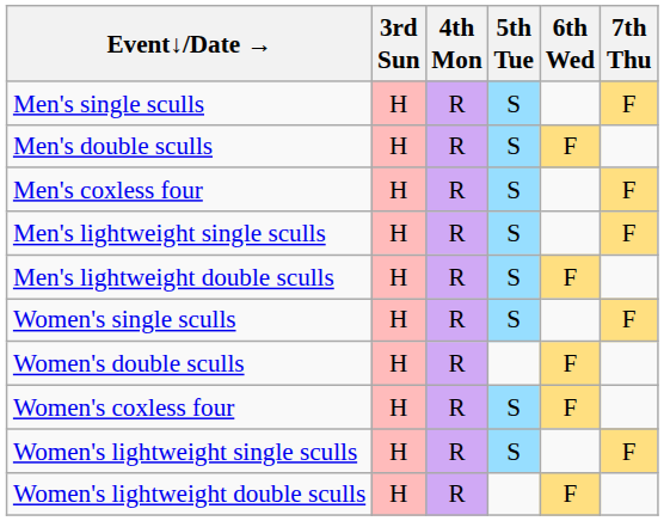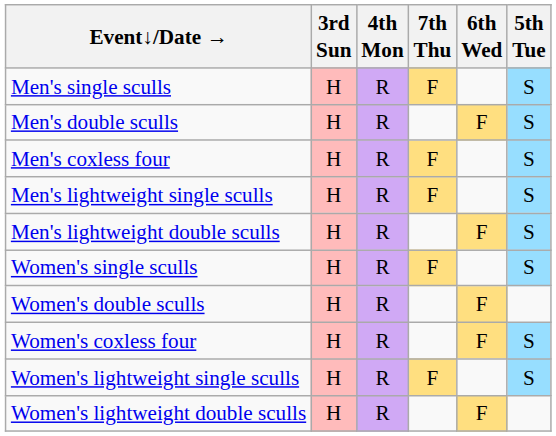 <table class="wikitable" style="margin:0.5em auto; font-size:90%; line-height:1.25em; text-align:center;">
 <tr>
 <th>Event↓/Date →</th>
 <th>3rd<br>Sun</th>
 <th>4th<br>Mon</th>
+<th>7th<br>Thu</th>
+<th>6th<br>Wed</th>
 <th>5th<br>Tue</th>
-<th>6th<br>Wed</th>
-<th>7th<br>Thu</th>
 </tr>
 <tr>
 <td align="left"><a href='#'>Men's single sculls</a></td>
 <td bgcolor="#FFBBBB">H</td>
 <td bgcolor="#D0A9F5">R</td>
+<td bgcolor="#FFDF80">F</td>
+<td></td>
 <td bgcolor="#97DEFF">S</td>
-<td></td>
-<td bgcolor="#FFDF80">F</td>
 </tr>
 <tr>
 <td align="left"><a href='#'>Men's double sculls</a></td>
 <td bgcolor="#FFBBBB">H</td>
 <td bgcolor="#D0A9F5">R</td>
+<td></td>
+<td bgcolor="#FFDF80">F</td>
 <td bgcolor="#97DEFF">S</td>
-<td bgcolor="#FFDF80">F</td>
-<td></td>
 </tr>
 <tr>
 <td align="left"><a href='#'>Men's coxless four</a></td>
 <td bgcolor="#FFBBBB">H</td>
 <td bgcolor="#D0A9F5">R</td>
+<td bgcolor="#FFDF80">F</td>
+<td></td>
 <td bgcolor="#97DEFF">S</td>
-<td></td>
-<td bgcolor="#FFDF80">F</td>
 </tr>
 <tr>
 <td align="left"><a href='#'>Men's lightweight single sculls</a></td>
 <td bgcolor="#FFBBBB">H</td>
 <td bgcolor="#D0A9F5">R</td>
+<td bgcolor="#FFDF80">F</td>
+<td></td>
 <td bgcolor="#97DEFF">S</td>
-<td></td>
-<td bgcolor="#FFDF80">F</td>
 </tr>
 <tr>
 <td align="left"><a href='#'>Men's lightweight double sculls</a></td>
 <td bgcolor="#FFBBBB">H</td>
 <td bgcolor="#D0A9F5">R</td>
+<td></td>
+<td bgcolor="#FFDF80">F</td>
 <td bgcolor="#97DEFF">S</td>
-<td bgcolor="#FFDF80">F</td>
-<td></td>
 </tr>
 <tr>
 <td align="left"><a href='#'>Women's single sculls</a></td>
 <td bgcolor="#FFBBBB">H</td>
 <td bgcolor="#D0A9F5">R</td>
+<td bgcolor="#FFDF80">F</td>
+<td></td>
 <td bgcolor="#97DEFF">S</td>
-<td></td>
-<td bgcolor="#FFDF80">F</td>
 </tr>
 <tr>
 <td align="left"><a href='#'>Women's double sculls</a></td>
 <td bgcolor="#FFBBBB">H</td>
 <td bgcolor="#D0A9F5">R</td>
 <td></td>
 <td bgcolor="#FFDF80">F</td>
 <td></td>
 </tr>
 <tr>
 <td align="left"><a href='#'>Women's coxless four</a></td>
 <td bgcolor="#FFBBBB">H</td>
 <td bgcolor="#D0A9F5">R</td>
+<td></td>
+<td bgcolor="#FFDF80">F</td>
 <td bgcolor="#97DEFF">S</td>
-<td bgcolor="#FFDF80">F</td>
-<td></td>
 </tr>
 <tr>
 <td align="left"><a href='#'>Women's lightweight single sculls</a></td>
 <td bgcolor="#FFBBBB">H</td>
 <td bgcolor="#D0A9F5">R</td>
+<td bgcolor="#FFDF80">F</td>
+<td></td>
 <td bgcolor="#97DEFF">S</td>
-<td></td>
-<td bgcolor="#FFDF80">F</td>
 </tr>
 <tr>
 <td align="left"><a href='#'>Women's lightweight double sculls</a></td>
 <td bgcolor="#FFBBBB">H</td>
 <td bgcolor="#D0A9F5">R</td>
 <td></td>
 <td bgcolor="#FFDF80">F</td>
 <td></td>
 </tr>
 </table>
